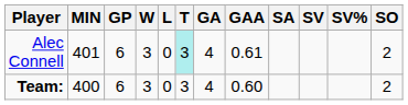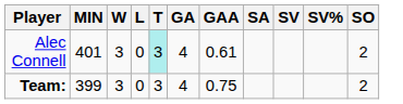 <table class="wikitable sortable" width="60%">
 <tr>
 <th bgcolor="#DDDDFF" width="10%">Player</th>
 <th width="3%" bgcolor="#DDDDFF">MIN</th>
-<th width="3%" bgcolor="#DDDDFF">GP</th>
 <th width="3%" bgcolor="#DDDDFF">W</th>
 <th width="3%" bgcolor="#DDDDFF">L</th>
 <th width="3%" bgcolor="#DDDDFF">T</th>
 <th width="3%" bgcolor="#DDDDFF">GA</th>
 <th width="3%" bgcolor="#DDDDFF">GAA</th>
 <th width="3%" bgcolor="#DDDDFF">SA</th>
 <th width="3%" bgcolor="#DDDDFF">SV</th>
 <th width="3%" bgcolor="#DDDDFF">SV%</th>
 <th width="3%" bgcolor="#DDDDFF">SO</th>
 </tr>
 <tr align="center">
 <td align="right"><a href='#'>Alec Connell</a></td>
 <td>401</td>
-<td>6</td>
 <td>3</td>
 <td>0</td>
 <td style="background: paleturquoise;">3</td>
 <td>4</td>
 <td>0.61</td>
 <td></td>
 <td></td>
 <td></td>
 <td>2</td>
 </tr>
 <tr align="center">
 <td align="right"><strong>Team:</strong></td>
-<td>400</td>
-<td>6</td>
+<td>399</td>
 <td>3</td>
 <td>0</td>
 <td>3</td>
 <td>4</td>
-<td>0.60</td>
+<td>0.75</td>
 <td></td>
 <td></td>
 <td></td>
 <td>2</td>
 </tr>
 </table>
